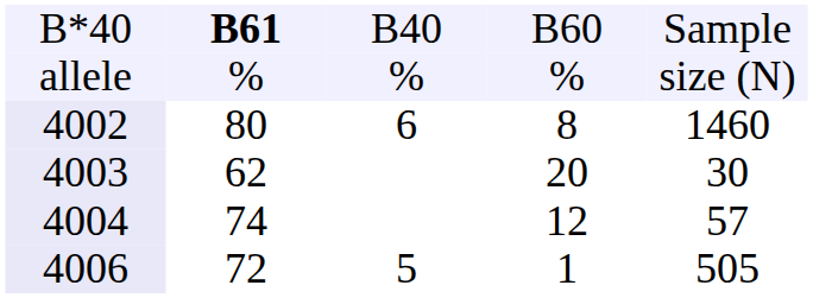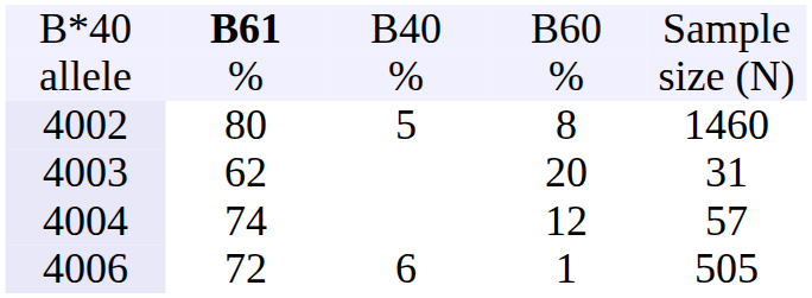 <table border="0" cellspacing="0" cellpadding="0" align="center" style="text-align:center; background:#ffffff;">
 <tr style="background:#f0f0ff">
 <td style="width:60px">B*40</td>
 <td style="width:60px"><strong>B61</strong></td>
 <td style="width:60px">B40</td>
 <td style="width:60px">B60</td>
 <td style="width:60px">Sample</td>
 </tr>
 <tr style="background:#f0f0ff">
 <td>allele</td>
 <td>%</td>
 <td>%</td>
 <td>%</td>
 <td>size (N)</td>
 </tr>
 <tr>
 <td style = "background:#e8e8f8">4002</td>
 <td>80</td>
-<td>6</td>
+<td>5</td>
 <td>8</td>
 <td>1460</td>
 </tr>
 <tr>
 <td style = "background:#e8e8f8">4003</td>
 <td>62</td>
 <td></td>
 <td>20</td>
-<td>30</td>
+<td>31</td>
 </tr>
 <tr>
 <td style = "background:#e8e8f8">4004</td>
 <td>74</td>
 <td></td>
 <td>12</td>
 <td>57</td>
 </tr>
 <tr>
 <td style = "background:#e8e8f8">4006</td>
 <td>72</td>
-<td>5</td>
+<td>6</td>
 <td>1</td>
 <td>505</td>
 </tr>
 </table>
